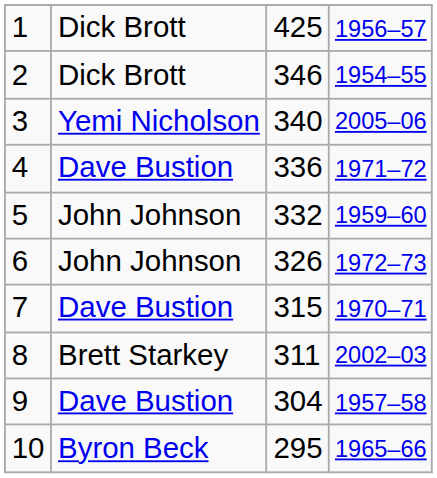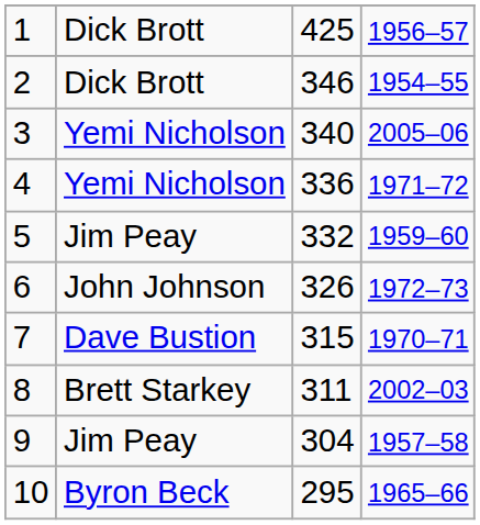 <table class="wikitable">
 <tr>
 </tr>
 <tr>
 <td>1</td>
 <td>Dick Brott</td>
 <td>425</td>
 <td style="font-size:80%;"><a href='#'>1956–57</a></td>
 </tr>
 <tr>
 <td>2</td>
 <td>Dick Brott</td>
 <td>346</td>
 <td style="font-size:80%;"><a href='#'>1954–55</a></td>
 </tr>
 <tr>
 <td>3</td>
 <td><a href='#'>Yemi Nicholson</a></td>
 <td>340</td>
 <td style="font-size:80%;"><a href='#'>2005–06</a></td>
 </tr>
 <tr>
 <td>4</td>
-<td><a href='#'>Dave Bustion</a></td>
+<td><a href='#'>Yemi Nicholson</a></td>
 <td>336</td>
 <td style="font-size:80%;"><a href='#'>1971–72</a></td>
 </tr>
 <tr>
 <td>5</td>
-<td>John Johnson</td>
+<td>Jim Peay</td>
 <td>332</td>
 <td style="font-size:80%;"><a href='#'>1959–60</a></td>
 </tr>
 <tr>
 <td>6</td>
 <td>John Johnson</td>
 <td>326</td>
 <td style="font-size:80%;"><a href='#'>1972–73</a></td>
 </tr>
 <tr>
 <td>7</td>
 <td><a href='#'>Dave Bustion</a></td>
 <td>315</td>
 <td style="font-size:80%;"><a href='#'>1970–71</a></td>
 </tr>
 <tr>
 <td>8</td>
 <td>Brett Starkey</td>
 <td>311</td>
 <td style="font-size:80%;"><a href='#'>2002–03</a></td>
 </tr>
 <tr>
 <td>9</td>
-<td><a href='#'>Dave Bustion</a></td>
+<td>Jim Peay</td>
 <td>304</td>
 <td style="font-size:80%;"><a href='#'>1957–58</a></td>
 </tr>
 <tr>
 <td>10</td>
 <td><a href='#'>Byron Beck</a></td>
 <td>295</td>
 <td style="font-size:80%;"><a href='#'>1965–66</a></td>
 </tr>
 </table>
